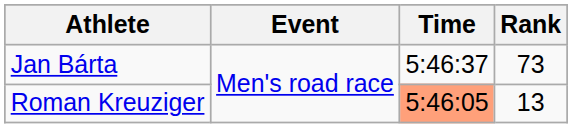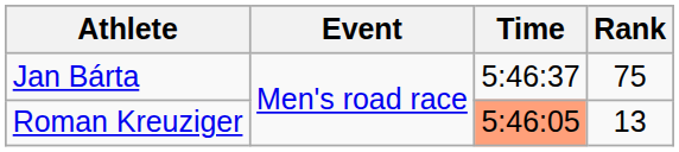 <table class="wikitable" style="font-size:90%">
 <tr>
 <th>Athlete</th>
 <th>Event</th>
 <th>Time</th>
 <th>Rank</th>
 </tr>
 <tr align=center>
 <td align=left><a href='#'>Jan Bárta</a></td>
 <td align=left rowspan=2><a href='#'>Men's road race</a></td>
 <td>5:46:37</td>
-<td>73</td>
+<td>75</td>
 </tr>
 <tr align=center>
 <td align=left><a href='#'>Roman Kreuziger</a></td>
 <td style="background: lightsalmon;">5:46:05</td>
 <td>13</td>
 </tr>
 </table>
